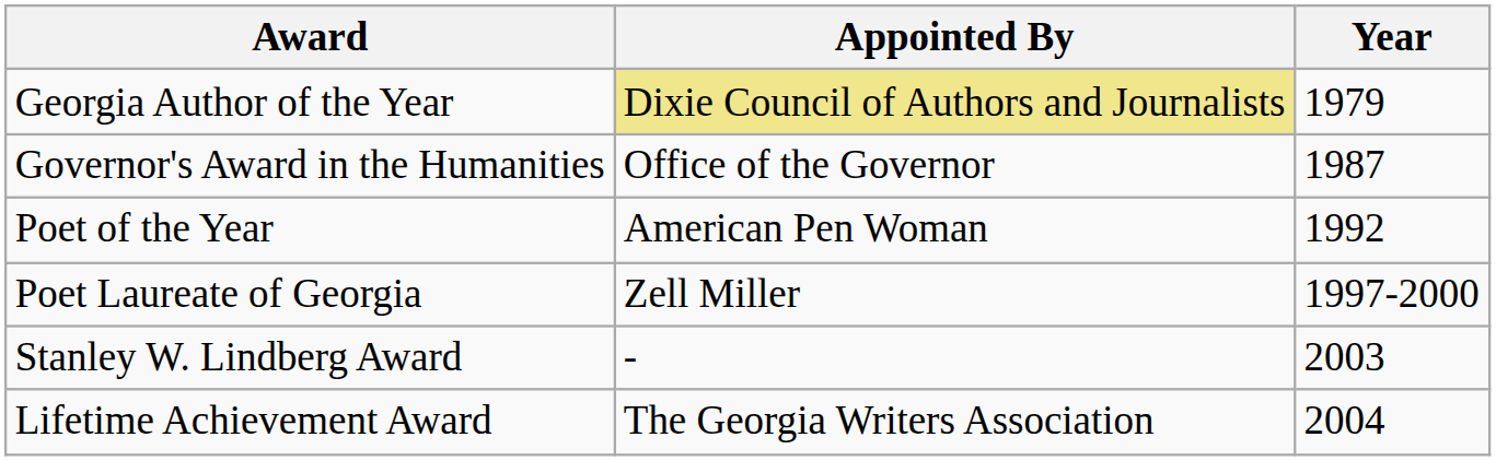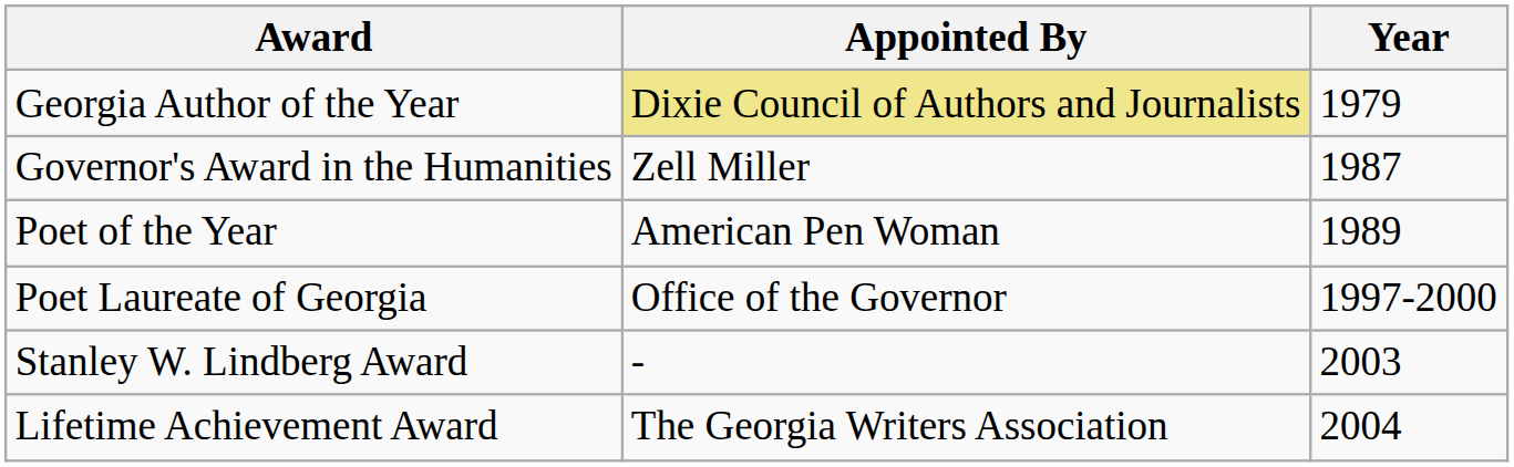 <table class="wikitable">
 <tr>
 <th>Award</th>
 <th>Appointed By</th>
 <th>Year</th>
 </tr>
 <tr>
 <td>Georgia Author of the Year</td>
 <td style="background: khaki;">Dixie Council of Authors and Journalists</td>
 <td>1979</td>
 </tr>
 <tr>
 <td>Governor's Award in the Humanities</td>
-<td>Office of the Governor</td>
+<td>Zell Miller</td>
 <td>1987</td>
 </tr>
 <tr>
 <td>Poet of the Year</td>
 <td>American Pen Woman</td>
-<td>1992</td>
+<td>1989</td>
 </tr>
 <tr>
 <td>Poet Laureate of Georgia</td>
-<td>Zell Miller</td>
+<td>Office of the Governor</td>
 <td>1997-2000</td>
 </tr>
 <tr>
 <td>Stanley W. Lindberg Award</td>
 <td>-</td>
 <td>2003</td>
 </tr>
 <tr>
 <td>Lifetime Achievement Award</td>
 <td>The Georgia Writers Association</td>
 <td>2004</td>
 </tr>
 </table>
